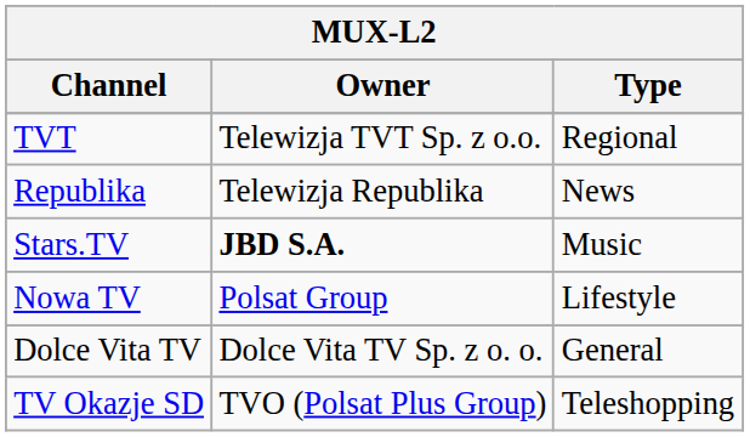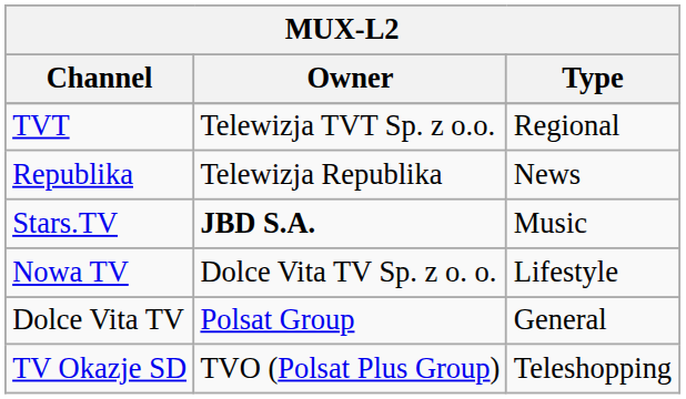 <table class="wikitable" style="font-size: 90%">
 <tr>
 <th colspan="10">MUX-L2</th>
 </tr>
 <tr>
 <th>Channel</th>
 <th>Owner</th>
 <th>Type</th>
 </tr>
 <tr>
 </tr>
 <tr>
 <td><a href='#'>TVT</a></td>
 <td>Telewizja TVT Sp. z o.o.</td>
 <td>Regional</td>
 </tr>
 <tr>
 <td><a href='#'>Republika</a></td>
 <td>Telewizja Republika</td>
 <td>News</td>
 </tr>
 <tr>
 <td><a href='#'>Stars.TV</a></td>
 <td><strong>JBD S.A.</strong></td>
 <td>Music</td>
 </tr>
 <tr>
 <td><a href='#'>Nowa TV</a></td>
-<td><a href='#'>Polsat Group</a></td>
+<td>Dolce Vita TV Sp. z o. o.</td>
 <td>Lifestyle</td>
 </tr>
 <tr>
 <td>Dolce Vita TV</td>
-<td>Dolce Vita TV Sp. z o. o.</td>
+<td><a href='#'>Polsat Group</a></td>
 <td>General</td>
 </tr>
 <tr>
 <td><a href='#'>TV Okazje SD</a></td>
 <td>TVO (<a href='#'>Polsat Plus Group</a>)</td>
 <td>Teleshopping</td>
 </tr>
 </table>
